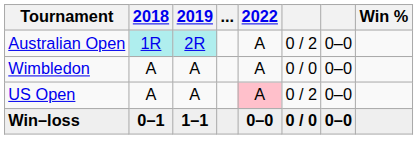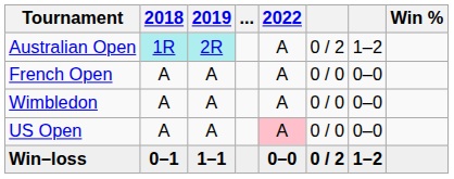 <table class="wikitable" style="text-align:center">
 <tr>
 <th>Tournament</th>
 <th><a href='#'>2018</a></th>
 <th><a href='#'>2019</a></th>
 <th>...</th>
 <th><a href='#'>2022</a></th>
 <th></th>
 <th></th>
 <th>Win %</th>
 </tr>
 <tr>
 <td align="left"><a href='#'>Australian Open</a></td>
 <td bgcolor=afeeee><a href='#'>1R</a></td>
 <td bgcolor=afeeee><a href='#'>2R</a></td>
 <td></td>
 <td>A</td>
 <td>0 / 2</td>
+<td>1–2</td>
+<td></td>
+</tr>
+<tr>
+<td align="left"><a href='#'>French Open</a></td>
+<td>A</td>
+<td>A</td>
+<td></td>
+<td>A</td>
+<td>0 / 0</td>
 <td>0–0</td>
 <td></td>
 </tr>
 <tr>
 <td align="left"><a href='#'>Wimbledon</a></td>
 <td>A</td>
 <td>A</td>
 <td></td>
 <td>A</td>
 <td>0 / 0</td>
 <td>0–0</td>
 <td></td>
 </tr>
 <tr>
 <td align="left"><a href='#'>US Open</a></td>
 <td>A</td>
 <td>A</td>
 <td></td>
 <td style="background: pink;">A</td>
-<td>0 / 2</td>
+<td>0 / 0</td>
 <td>0–0</td>
 <td></td>
 </tr>
 <tr style="background:#efefef;font-weight:bold">
 <td align="left">Win–loss</td>
 <td>0–1</td>
 <td>1–1</td>
 <td></td>
 <td>0–0</td>
-<td>0 / 0</td>
-<td>0–0</td>
+<td>0 / 2</td>
+<td>1–2</td>
 <td></td>
 </tr>
 </table>
